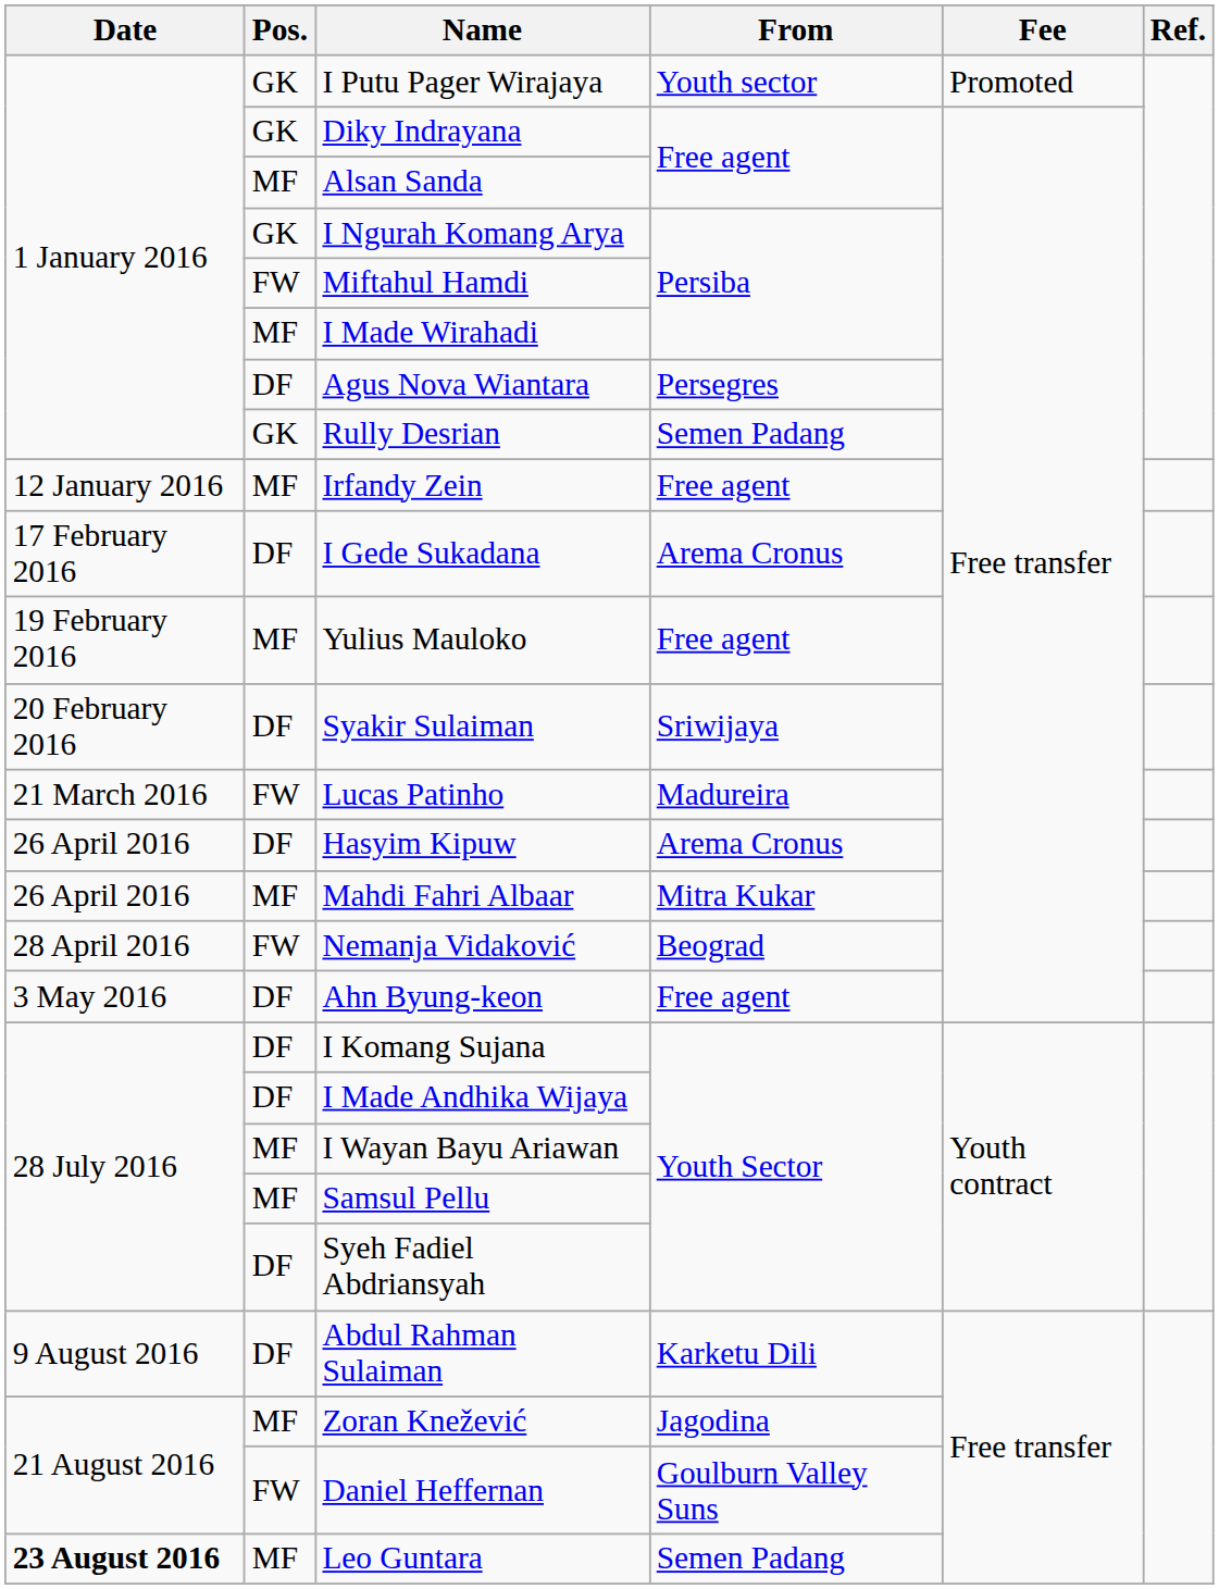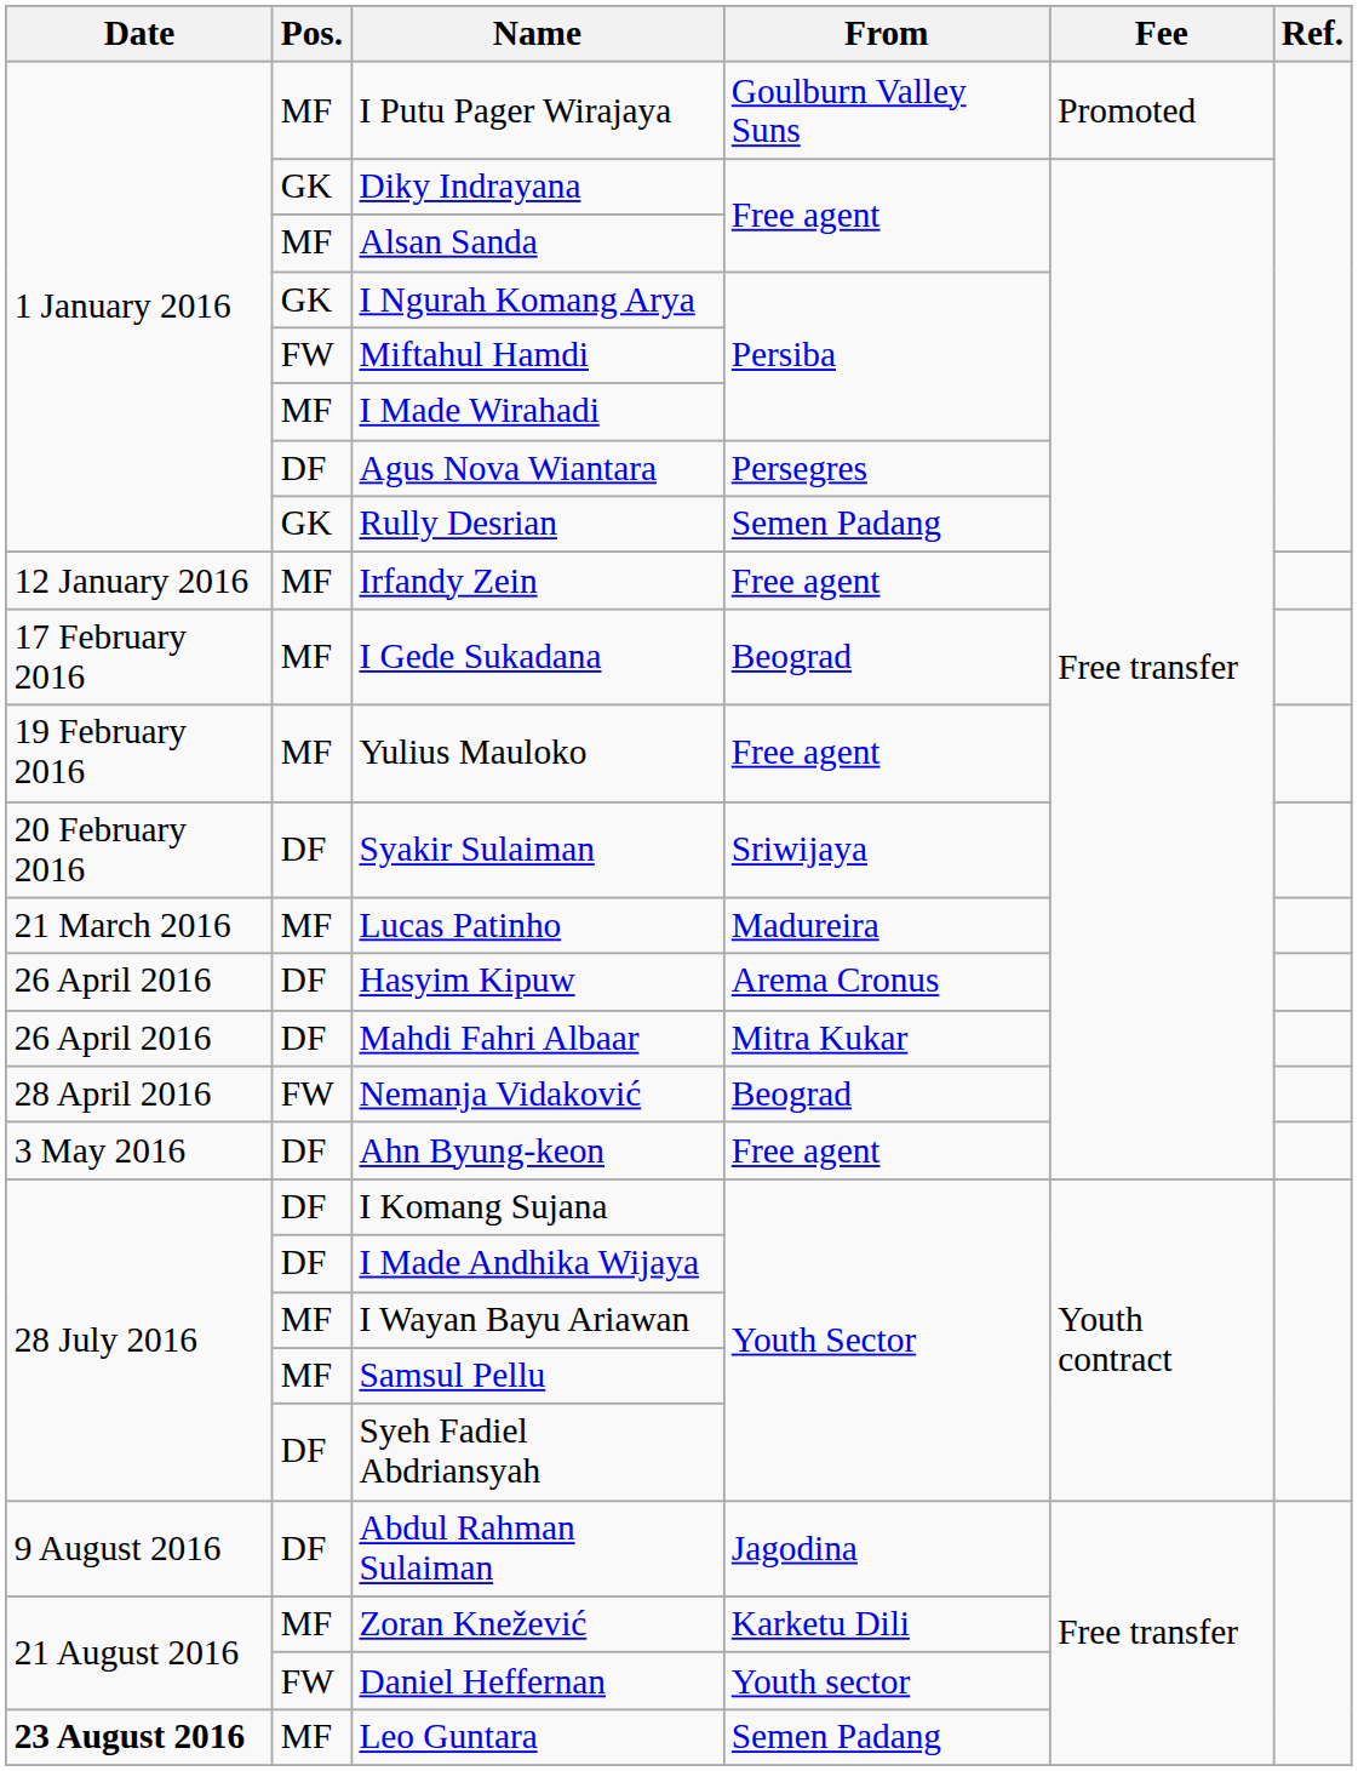 <table class="wikitable">
 <tr>
 <th>Date</th>
 <th>Pos.</th>
 <th>Name</th>
 <th>From</th>
 <th>Fee</th>
 <th>Ref.</th>
 </tr>
 <tr>
 <td rowspan="8">1 January 2016</td>
-<td>GK</td>
+<td>MF</td>
 <td> I Putu Pager Wirajaya</td>
-<td><a href='#'>Youth sector</a></td>
+<td> <a href='#'>Goulburn Valley Suns</a></td>
 <td>Promoted</td>
 <td rowspan="8"></td>
 </tr>
 <tr>
 <td>GK</td>
 <td> <a href='#'>Diky Indrayana</a></td>
 <td rowspan="2"><a href='#'>Free agent</a></td>
 <td rowspan="16">Free transfer</td>
 </tr>
 <tr>
 <td>MF</td>
 <td> <a href='#'>Alsan Sanda</a></td>
 </tr>
 <tr>
 <td>GK</td>
 <td> <a href='#'>I Ngurah Komang Arya</a></td>
 <td rowspan="3"><a href='#'>Persiba</a></td>
 </tr>
 <tr>
 <td>FW</td>
 <td> <a href='#'>Miftahul Hamdi</a></td>
 </tr>
 <tr>
 <td>MF</td>
 <td> <a href='#'>I Made Wirahadi</a></td>
 </tr>
 <tr>
 <td>DF</td>
 <td> <a href='#'>Agus Nova Wiantara</a></td>
 <td><a href='#'>Persegres</a></td>
 </tr>
 <tr>
 <td>GK</td>
 <td> <a href='#'>Rully Desrian</a></td>
 <td><a href='#'>Semen Padang</a></td>
 </tr>
 <tr>
 <td>12 January 2016</td>
 <td>MF</td>
 <td> <a href='#'>Irfandy Zein</a></td>
 <td><a href='#'>Free agent</a></td>
 <td></td>
 </tr>
 <tr>
 <td>17 February 2016</td>
-<td>DF</td>
+<td>MF</td>
 <td> <a href='#'>I Gede Sukadana</a></td>
-<td><a href='#'>Arema Cronus</a></td>
+<td> <a href='#'>Beograd</a></td>
 <td></td>
 </tr>
 <tr>
 <td>19 February 2016</td>
 <td>MF</td>
 <td> Yulius Mauloko</td>
 <td><a href='#'>Free agent</a></td>
 <td></td>
 </tr>
 <tr>
 <td>20 February 2016</td>
 <td>DF</td>
 <td> <a href='#'>Syakir Sulaiman</a></td>
 <td><a href='#'>Sriwijaya</a></td>
 <td></td>
 </tr>
 <tr>
 <td>21 March 2016</td>
-<td>FW</td>
+<td>MF</td>
 <td> <a href='#'>Lucas Patinho</a></td>
 <td> <a href='#'>Madureira</a></td>
 <td></td>
 </tr>
 <tr>
 <td>26 April 2016</td>
 <td>DF</td>
 <td> <a href='#'>Hasyim Kipuw</a></td>
 <td><a href='#'>Arema Cronus</a></td>
 <td></td>
 </tr>
 <tr>
 <td>26 April 2016</td>
-<td>MF</td>
+<td>DF</td>
 <td> <a href='#'>Mahdi Fahri Albaar</a></td>
 <td><a href='#'>Mitra Kukar</a></td>
 <td></td>
 </tr>
 <tr>
 <td>28 April 2016</td>
 <td>FW</td>
 <td> <a href='#'>Nemanja Vidaković</a></td>
 <td> <a href='#'>Beograd</a></td>
 <td></td>
 </tr>
 <tr>
 <td>3 May 2016</td>
 <td>DF</td>
 <td> <a href='#'>Ahn Byung-keon</a></td>
 <td><a href='#'>Free agent</a></td>
 <td></td>
 </tr>
 <tr>
 <td rowspan="5">28 July 2016</td>
 <td>DF</td>
 <td> I Komang Sujana</td>
 <td rowspan="5"><a href='#'>Youth Sector</a></td>
 <td rowspan="5">Youth contract</td>
 <td rowspan="5"></td>
 </tr>
 <tr>
 <td>DF</td>
 <td> <a href='#'>I Made Andhika Wijaya</a></td>
 </tr>
 <tr>
 <td>MF</td>
 <td> I Wayan Bayu Ariawan</td>
 </tr>
 <tr>
 <td>MF</td>
 <td> <a href='#'>Samsul Pellu</a></td>
 </tr>
 <tr>
 <td>DF</td>
 <td> Syeh Fadiel Abdriansyah</td>
 </tr>
 <tr>
 <td>9 August 2016</td>
 <td>DF</td>
 <td> <a href='#'>Abdul Rahman Sulaiman</a></td>
-<td> <a href='#'>Karketu Dili</a></td>
+<td> <a href='#'>Jagodina</a></td>
 <td rowspan="4">Free transfer</td>
 <td rowspan="4"></td>
 </tr>
 <tr>
 <td rowspan="2">21 August 2016</td>
 <td>MF</td>
 <td> <a href='#'>Zoran Knežević</a></td>
-<td> <a href='#'>Jagodina</a></td>
+<td> <a href='#'>Karketu Dili</a></td>
 </tr>
 <tr>
 <td>FW</td>
 <td> <a href='#'>Daniel Heffernan</a></td>
-<td> <a href='#'>Goulburn Valley Suns</a></td>
+<td><a href='#'>Youth sector</a></td>
 </tr>
 <tr>
 <td><strong>23 August 2016</strong></td>
 <td>MF</td>
 <td> <a href='#'>Leo Guntara</a></td>
 <td><a href='#'>Semen Padang</a></td>
 </tr>
 </table>
